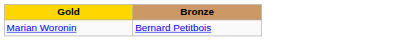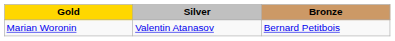 <table class="wikitable" style="text-align:left">
 <tr align="center">
 <td width=200 bgcolor=gold><strong>Gold</strong></td>
+<td width=200 bgcolor=silver><strong>Silver</strong></td>
 <td width=200 bgcolor=CC9966><strong>Bronze</strong></td>
 </tr>
 <tr>
 <td><a href='#'>Marian Woronin</a><br><em></em></td>
+<td><a href='#'>Valentin Atanasov</a><br><em></em></td>
 <td><a href='#'>Bernard Petitbois</a><br><em></em></td>
 </tr>
 </table>
